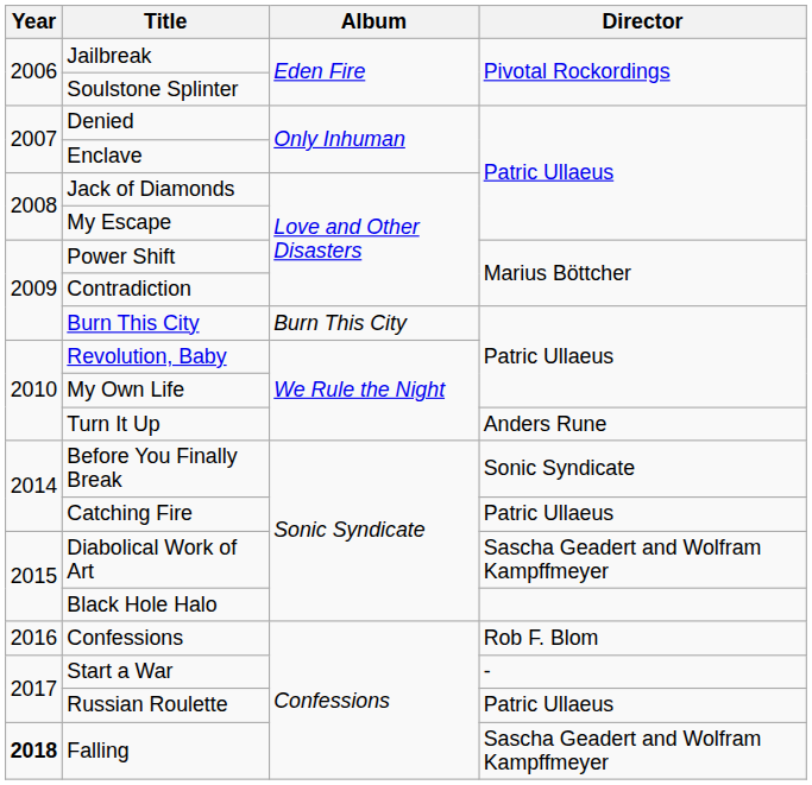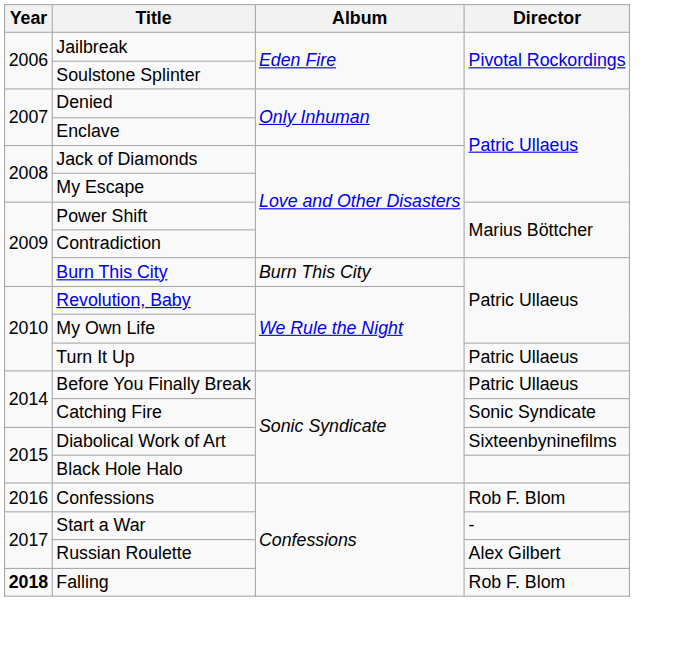 <table class="wikitable" border="1">
 <tr>
 <th>Year</th>
 <th>Title</th>
 <th>Album</th>
 <th>Director</th>
 </tr>
 <tr>
 <td rowspan="2">2006</td>
 <td>Jailbreak</td>
 <td rowspan="2"><em><a href='#'>Eden Fire</a></em></td>
 <td rowspan="2"><a href='#'>Pivotal Rockordings</a></td>
 </tr>
 <tr>
 <td>Soulstone Splinter</td>
 </tr>
 <tr>
 <td rowspan="2">2007</td>
 <td>Denied</td>
 <td rowspan="2"><em><a href='#'>Only Inhuman</a></em></td>
 <td rowspan="4"><a href='#'>Patric Ullaeus</a></td>
 </tr>
 <tr>
 <td>Enclave</td>
 </tr>
 <tr>
 <td rowspan="2">2008</td>
 <td>Jack of Diamonds</td>
 <td rowspan="4"><em><a href='#'>Love and Other Disasters</a></em></td>
 </tr>
 <tr>
 <td>My Escape</td>
 </tr>
 <tr>
 <td rowspan="3">2009</td>
 <td>Power Shift</td>
 <td rowspan="2">Marius Böttcher</td>
 </tr>
 <tr>
 <td>Contradiction</td>
 </tr>
 <tr>
 <td><a href='#'>Burn This City</a></td>
 <td><em>Burn This City</em></td>
 <td rowspan="3">Patric Ullaeus</td>
 </tr>
 <tr>
 <td rowspan="3">2010</td>
 <td><a href='#'>Revolution, Baby</a></td>
 <td rowspan="3"><em><a href='#'>We Rule the Night</a></em></td>
 </tr>
 <tr>
 <td>My Own Life</td>
 </tr>
 <tr>
 <td>Turn It Up</td>
-<td>Anders Rune</td>
+<td>Patric Ullaeus</td>
 </tr>
 <tr>
 <td rowspan="2">2014</td>
 <td>Before You Finally Break</td>
 <td rowspan="4"><em>Sonic Syndicate</em></td>
-<td>Sonic Syndicate</td>
+<td>Patric Ullaeus</td>
 </tr>
 <tr>
 <td>Catching Fire</td>
-<td>Patric Ullaeus</td>
+<td>Sonic Syndicate</td>
 </tr>
 <tr>
 <td rowspan="2">2015</td>
 <td>Diabolical Work of Art</td>
-<td>Sascha Geadert and Wolfram Kampffmeyer</td>
+<td>Sixteenbyninefilms</td>
 </tr>
 <tr>
 <td>Black Hole Halo</td>
 <td></td>
 </tr>
 <tr>
 <td>2016</td>
 <td>Confessions</td>
 <td rowspan="5"><em>Confessions</em></td>
 <td>Rob F. Blom</td>
 </tr>
 <tr>
 <td rowspan="2">2017</td>
 <td>Start a War</td>
 <td>-</td>
 </tr>
 <tr>
 <td>Russian Roulette</td>
-<td>Patric Ullaeus</td>
+<td>Alex Gilbert</td>
 </tr>
 <tr>
 <td><strong>2018</strong></td>
 <td>Falling</td>
-<td>Sascha Geadert and Wolfram Kampffmeyer</td>
+<td>Rob F. Blom</td>
 </tr>
 </table>
